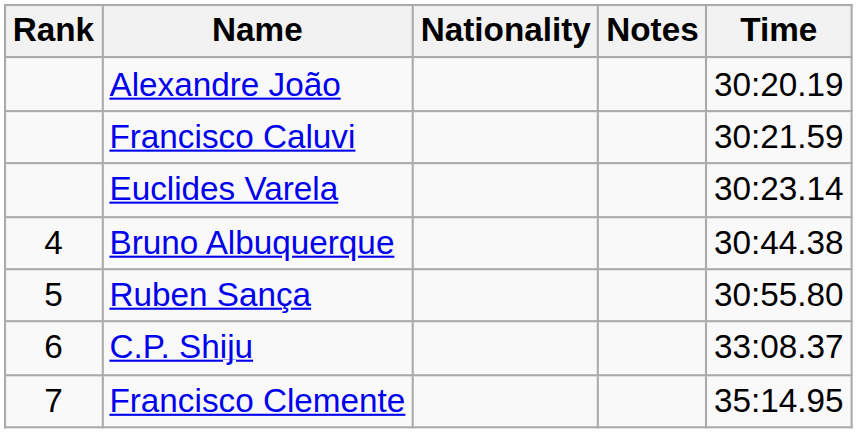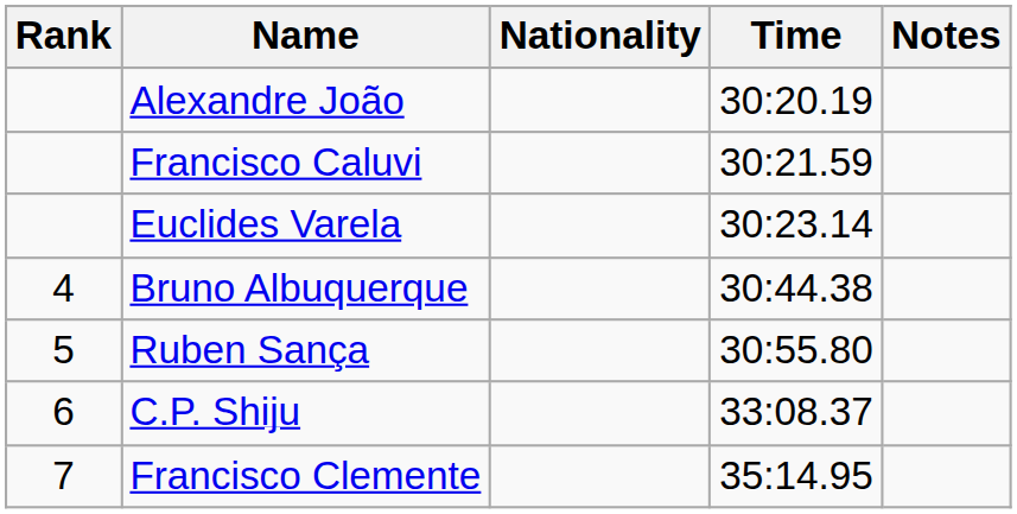 <table class="wikitable sortable" style="text-align:center">
 <tr>
 <th>Rank</th>
 <th>Name</th>
 <th>Nationality</th>
+<th>Time</th>
 <th>Notes</th>
-<th>Time</th>
 </tr>
 <tr>
 <td></td>
 <td align=left><a href='#'>Alexandre João</a></td>
 <td align=left></td>
+<td>30:20.19</td>
 <td></td>
-<td>30:20.19</td>
 </tr>
 <tr>
 <td></td>
 <td align=left><a href='#'>Francisco Caluvi</a></td>
 <td align=left></td>
+<td>30:21.59</td>
 <td></td>
-<td>30:21.59</td>
 </tr>
 <tr>
 <td></td>
 <td align=left><a href='#'>Euclides Varela</a></td>
 <td align=left></td>
+<td>30:23.14</td>
 <td></td>
-<td>30:23.14</td>
 </tr>
 <tr>
 <td>4</td>
 <td align=left><a href='#'>Bruno Albuquerque</a></td>
 <td align=left></td>
+<td>30:44.38</td>
 <td></td>
-<td>30:44.38</td>
 </tr>
 <tr>
 <td>5</td>
 <td align=left><a href='#'>Ruben Sança</a></td>
 <td align=left></td>
+<td>30:55.80</td>
 <td></td>
-<td>30:55.80</td>
 </tr>
 <tr>
 <td>6</td>
 <td align=left><a href='#'>C.P. Shiju</a></td>
 <td align=left></td>
+<td>33:08.37</td>
 <td></td>
-<td>33:08.37</td>
 </tr>
 <tr>
 <td>7</td>
 <td align=left><a href='#'>Francisco Clemente</a></td>
 <td align=left></td>
+<td>35:14.95</td>
 <td></td>
-<td>35:14.95</td>
 </tr>
 </table>
